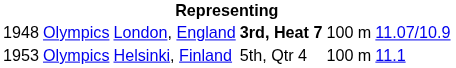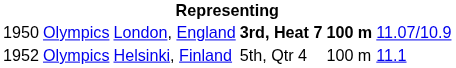 <table>
 <tr>
 <th colspan="6">Representing </th>
 </tr>
 <tr>
-<td>1948</td>
+<td>1950</td>
 <td><a href='#'>Olympics</a></td>
 <td><a href='#'>London</a>, <a href='#'>England</a></td>
 <td><strong>3rd, Heat 7</strong></td>
-<td>100 m</td>
+<td><strong>100 m</strong></td>
 <td><a href='#'>11.07/10.9</a></td>
 </tr>
 <tr>
-<td>1953</td>
+<td>1952</td>
 <td><a href='#'>Olympics</a></td>
 <td><a href='#'>Helsinki</a>, <a href='#'>Finland</a></td>
 <td>5th, Qtr 4</td>
 <td>100 m</td>
 <td><a href='#'>11.1</a></td>
 </tr>
 </table>
